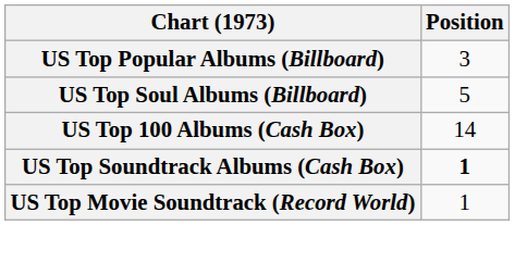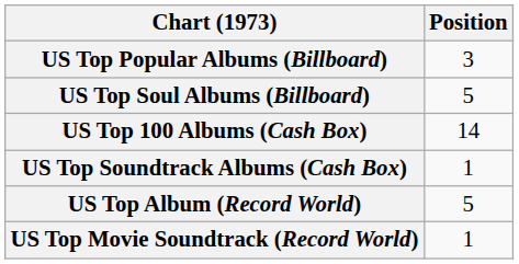 <table class="wikitable sortable plainrowheaders" style="text-align:center">
 <tr>
 <th scope="col">Chart (1973)</th>
 <th scope="col">Position</th>
 </tr>
 <tr>
 <th scope="row">US Top Popular Albums (<em>Billboard</em>)</th>
 <td>3</td>
 </tr>
 <tr>
 <th scope="row">US Top Soul Albums (<em>Billboard</em>)</th>
 <td>5</td>
 </tr>
 <tr>
 <th scope="row">US Top 100 Albums (<em>Cash Box</em>)</th>
 <td>14</td>
 </tr>
 <tr>
 <th scope="row">US Top Soundtrack Albums (<em>Cash Box</em>)</th>
-<td><strong>1</strong></td>
+<td>1</td>
+</tr>
+<tr>
+<th scope="row">US Top Album (<em>Record World</em>)</th>
+<td>5</td>
 </tr>
 <tr>
 <th scope="row">US Top Movie Soundtrack (<em>Record World</em>)</th>
 <td>1</td>
 </tr>
 </table>
